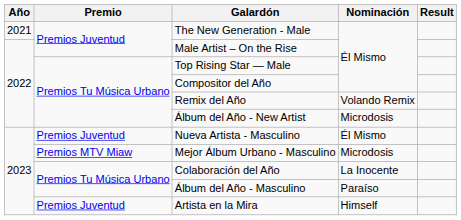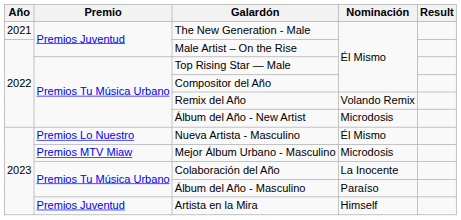 <table class="wikitable">
 <tr>
 <th>Año</th>
 <th>Premio</th>
 <th>Galardón</th>
 <th>Nominación</th>
 <th>Result</th>
 </tr>
 <tr>
 <td>2021</td>
 <td rowspan="2"><a href='#'>Premios Juventud</a></td>
 <td>The New Generation - Male</td>
 <td rowspan="4">Él Mismo</td>
 <td></td>
 </tr>
 <tr>
 <td rowspan="5">2022</td>
 <td>Male Artist – On the Rise</td>
 <td></td>
 </tr>
 <tr>
 <td rowspan="4"><a href='#'>Premios Tu Música Urbano</a></td>
 <td>Top Rising Star — Male</td>
 <td></td>
 </tr>
 <tr>
 <td>Compositor del Año</td>
 <td></td>
 </tr>
 <tr>
 <td>Remix del Año</td>
 <td>Volando Remix</td>
 <td></td>
 </tr>
 <tr>
 <td>Álbum del Año - New Artist</td>
 <td>Microdosis</td>
 <td></td>
 </tr>
 <tr>
 <td rowspan="5">2023</td>
-<td><a href='#'>Premios Juventud</a></td>
+<td><a href='#'>Premios Lo Nuestro</a></td>
 <td>Nueva Artista - Masculino</td>
 <td>Él Mismo</td>
 <td></td>
 </tr>
 <tr>
 <td><a href='#'>Premios MTV Miaw</a></td>
 <td>Mejor Álbum Urbano - Masculino</td>
 <td>Microdosis</td>
 <td></td>
 </tr>
 <tr>
 <td rowspan="2"><a href='#'>Premios Tu Música Urbano</a></td>
 <td>Colaboración del Año</td>
 <td>La Inocente</td>
 <td></td>
 </tr>
 <tr>
 <td>Álbum del Año - Masculino</td>
 <td>Paraíso</td>
 <td></td>
 </tr>
 <tr>
 <td><a href='#'>Premios Juventud</a></td>
 <td>Artista en la Mira</td>
 <td>Himself</td>
 <td></td>
 </tr>
 </table>
